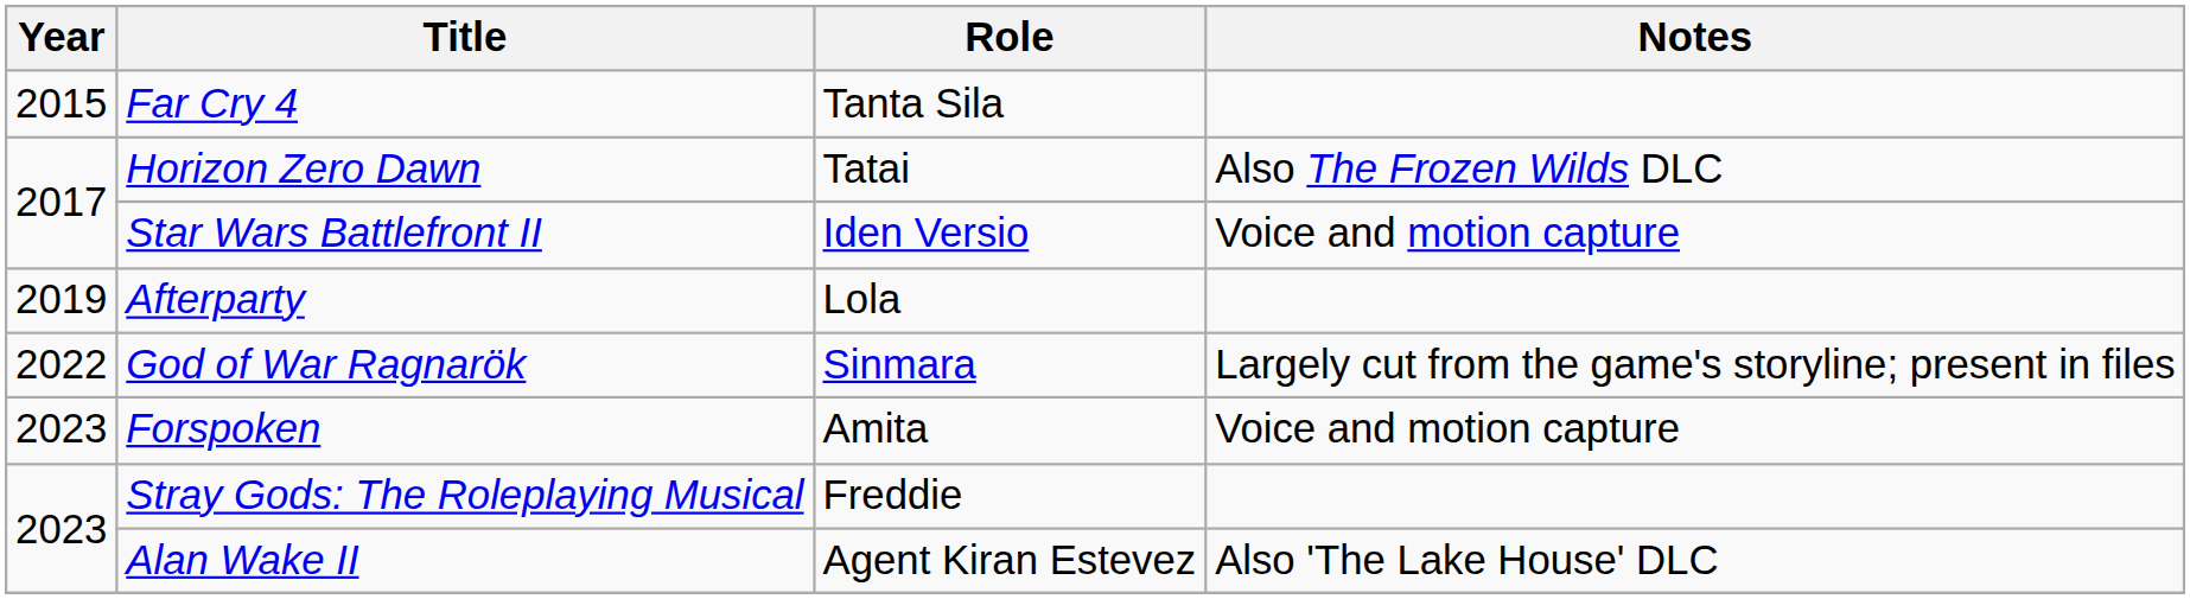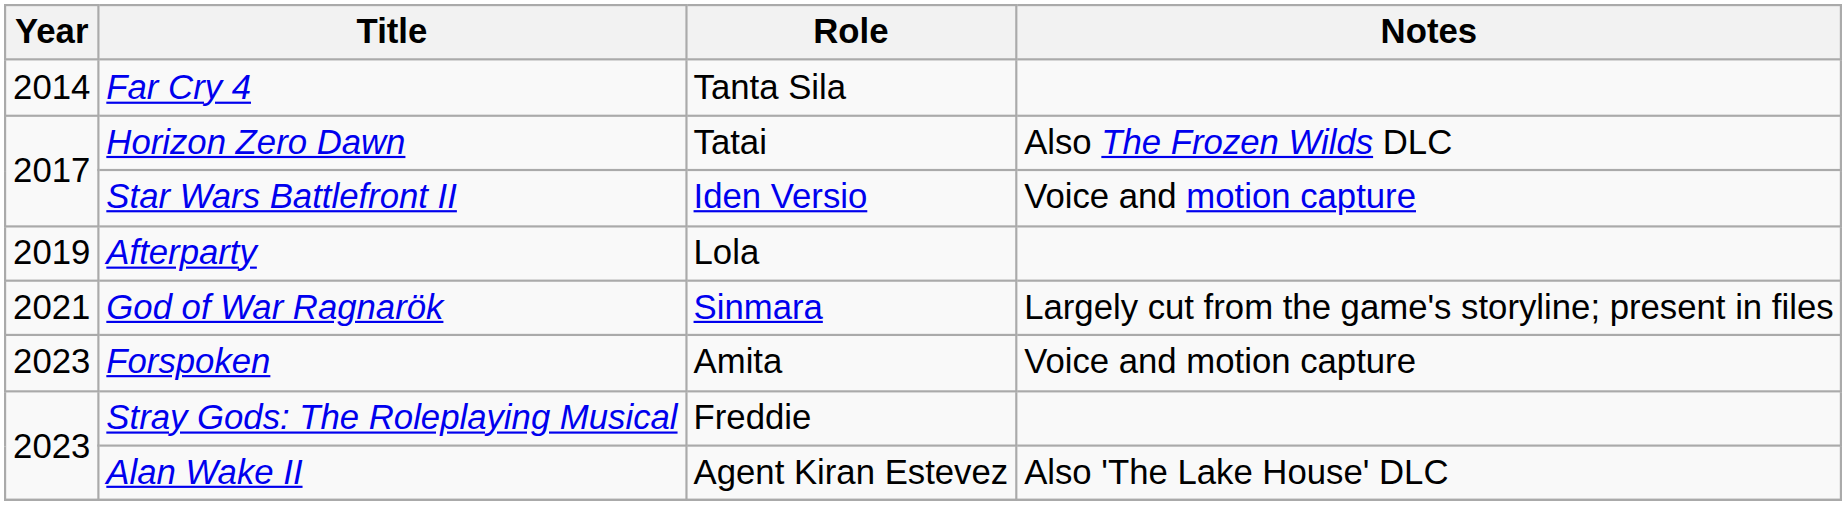 <table class="wikitable sortable">
 <tr>
 <th>Year</th>
 <th>Title</th>
 <th>Role</th>
 <th>Notes</th>
 </tr>
 <tr>
-<td>2015</td>
+<td>2014</td>
 <td><em><a href='#'>Far Cry 4</a></em></td>
 <td>Tanta Sila</td>
 <td></td>
 </tr>
 <tr>
 <td rowspan="2">2017</td>
 <td><em><a href='#'>Horizon Zero Dawn</a></em></td>
 <td>Tatai</td>
 <td>Also <em><a href='#'>The Frozen Wilds</a></em> DLC</td>
 </tr>
 <tr>
 <td><em><a href='#'>Star Wars Battlefront II</a></em></td>
 <td><a href='#'>Iden Versio</a></td>
 <td>Voice and <a href='#'>motion capture</a></td>
 </tr>
 <tr>
 <td>2019</td>
 <td><em><a href='#'>Afterparty</a></em></td>
 <td>Lola</td>
 <td></td>
 </tr>
 <tr>
-<td>2022</td>
+<td>2021</td>
 <td><em><a href='#'>God of War Ragnarök</a></em></td>
 <td><a href='#'>Sinmara</a></td>
 <td>Largely cut from the game's storyline; present in files</td>
 </tr>
 <tr>
 <td>2023</td>
 <td><em><a href='#'>Forspoken</a></em></td>
 <td>Amita</td>
 <td>Voice and motion capture</td>
 </tr>
 <tr>
 <td rowspan="2">2023</td>
 <td><em><a href='#'>Stray Gods: The Roleplaying Musical</a></em></td>
 <td>Freddie</td>
 <td></td>
 </tr>
 <tr>
 <td><em><a href='#'>Alan Wake II</a></em></td>
 <td>Agent Kiran Estevez</td>
 <td>Also 'The Lake House' DLC </td>
 </tr>
 <tr>
 </tr>
 </table>
